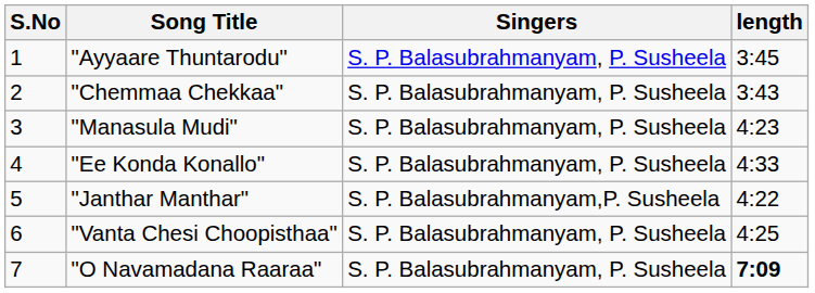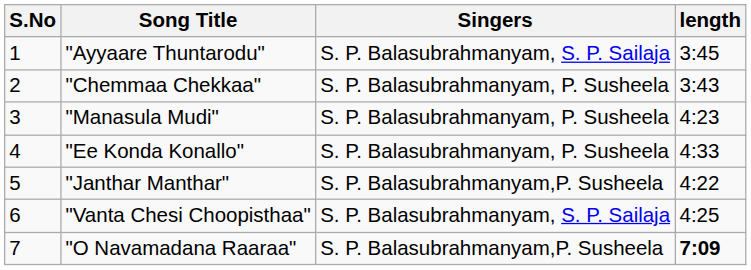 <table class="wikitable">
 <tr>
 <th>S.No</th>
 <th>Song Title</th>
 <th>Singers</th>
 <th>length</th>
 </tr>
 <tr>
 <td>1</td>
 <td>"Ayyaare Thuntarodu"</td>
-<td><a href='#'>S. P. Balasubrahmanyam</a>, <a href='#'>P. Susheela</a></td>
+<td>S. P. Balasubrahmanyam, <a href='#'>S. P. Sailaja</a></td>
 <td>3:45</td>
 </tr>
 <tr>
 <td>2</td>
 <td>"Chemmaa Chekkaa"</td>
 <td>S. P. Balasubrahmanyam, P. Susheela</td>
 <td>3:43</td>
 </tr>
 <tr>
 <td>3</td>
 <td>"Manasula Mudi"</td>
 <td>S. P. Balasubrahmanyam, P. Susheela</td>
 <td>4:23</td>
 </tr>
 <tr>
 <td>4</td>
 <td>"Ee Konda Konallo"</td>
 <td>S. P. Balasubrahmanyam, P. Susheela</td>
 <td>4:33</td>
 </tr>
 <tr>
 <td>5</td>
 <td>"Janthar Manthar"</td>
 <td>S. P. Balasubrahmanyam,P. Susheela</td>
 <td>4:22</td>
 </tr>
 <tr>
 <td>6</td>
 <td>"Vanta Chesi Choopisthaa"</td>
-<td>S. P. Balasubrahmanyam, P. Susheela</td>
+<td>S. P. Balasubrahmanyam, <a href='#'>S. P. Sailaja</a></td>
 <td>4:25</td>
 </tr>
 <tr>
 <td>7</td>
 <td>"O Navamadana Raaraa"</td>
-<td>S. P. Balasubrahmanyam, P. Susheela</td>
+<td>S. P. Balasubrahmanyam,P. Susheela</td>
 <td><strong>7:09</strong></td>
 </tr>
 </table>
